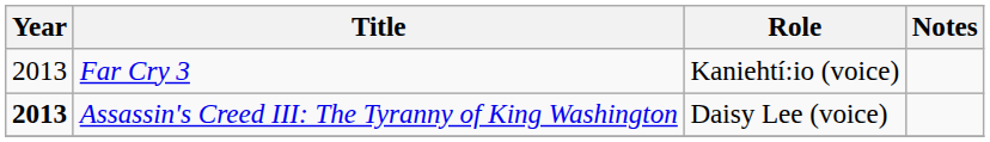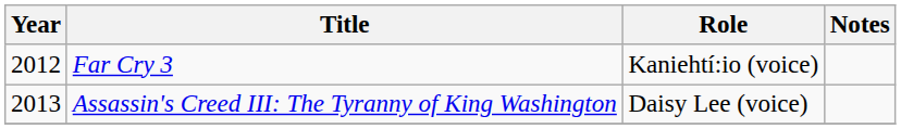 <table class="wikitable sortable">
 <tr>
 <th>Year</th>
 <th>Title</th>
 <th>Role</th>
 <th class="unsortable">Notes</th>
 </tr>
 <tr>
-<td>2013</td>
+<td>2012</td>
 <td><em><a href='#'>Far Cry 3</a></em></td>
 <td>Kaniehtí:io (voice)</td>
 <td></td>
 </tr>
 <tr>
-<td><strong>2013</strong></td>
+<td>2013</td>
 <td><em><a href='#'>Assassin's Creed III: The Tyranny of King Washington</a></em></td>
 <td>Daisy Lee (voice)</td>
 <td></td>
 </tr>
 <tr>
 </tr>
 </table>
